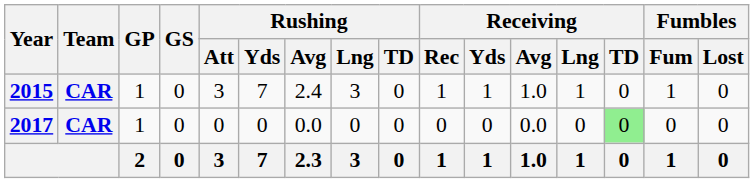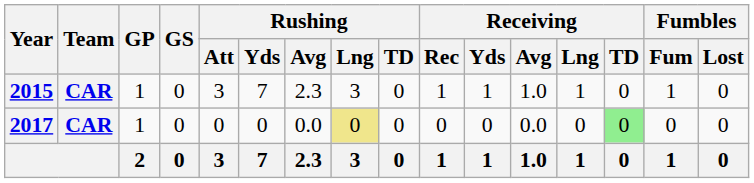 <table class="wikitable" style="text-align: center;">
 <tr>
 <th rowspan="2">Year</th>
 <th rowspan="2">Team</th>
 <th rowspan="2">GP</th>
 <th rowspan="2">GS</th>
 <th colspan="5">Rushing</th>
 <th colspan="5">Receiving</th>
 <th colspan="2">Fumbles</th>
 </tr>
 <tr>
 <th>Att</th>
 <th>Yds</th>
 <th>Avg</th>
 <th>Lng</th>
 <th>TD</th>
 <th>Rec</th>
 <th>Yds</th>
 <th>Avg</th>
 <th>Lng</th>
 <th>TD</th>
 <th>Fum</th>
 <th>Lost</th>
 </tr>
 <tr>
 <th><a href='#'>2015</a></th>
 <th><a href='#'>CAR</a></th>
 <td>1</td>
 <td>0</td>
 <td>3</td>
 <td>7</td>
-<td>2.4</td>
+<td>2.3</td>
 <td>3</td>
 <td>0</td>
 <td>1</td>
 <td>1</td>
 <td>1.0</td>
 <td>1</td>
 <td>0</td>
 <td>1</td>
 <td>0</td>
 </tr>
 <tr>
 <th><a href='#'>2017</a></th>
 <th><a href='#'>CAR</a></th>
 <td>1</td>
 <td>0</td>
 <td>0</td>
 <td>0</td>
 <td>0.0</td>
-<td>0</td>
+<td style="background: khaki;">0</td>
 <td>0</td>
 <td>0</td>
 <td>0</td>
 <td>0.0</td>
 <td>0</td>
 <td style="background: lightgreen;">0</td>
 <td>0</td>
 <td>0</td>
 </tr>
 <tr>
 <th colspan="2"></th>
 <th>2</th>
 <th>0</th>
 <th>3</th>
 <th>7</th>
 <th>2.3</th>
 <th>3</th>
 <th>0</th>
 <th>1</th>
 <th>1</th>
 <th>1.0</th>
 <th>1</th>
 <th>0</th>
 <th>1</th>
 <th>0</th>
 </tr>
 </table>
